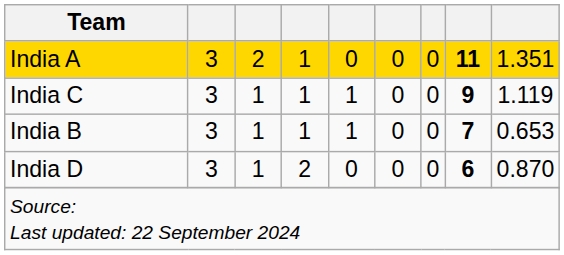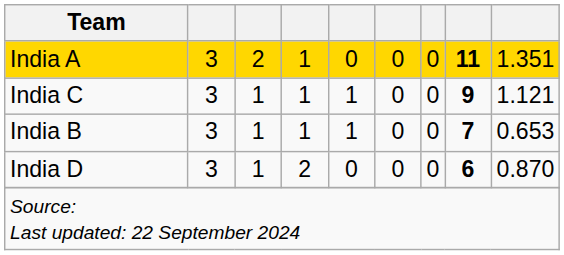 <table class="wikitable" style="text-align:center">
 <tr>
 <th style="width:120px">Team</th>
 <th style="width:25px"></th>
 <th style="width:25px"></th>
 <th style="width:25px"></th>
 <th style="width:25px"></th>
 <th style="width:25px"></th>
 <th></th>
 <th style="width:25px"></th>
 <th style="width:25px"></th>
 </tr>
 <tr align=center style="background:#FFD700">
 <td style="text-align:left">India A</td>
 <td>3</td>
 <td>2</td>
 <td>1</td>
 <td>0</td>
 <td>0</td>
 <td>0</td>
 <td><strong>11</strong></td>
 <td>1.351</td>
 </tr>
 <tr>
 <td style="text-align:left">India C</td>
 <td>3</td>
 <td>1</td>
 <td>1</td>
 <td>1</td>
 <td>0</td>
 <td>0</td>
 <td><strong>9</strong></td>
-<td>1.119</td>
+<td>1.121</td>
 </tr>
 <tr>
 <td style="text-align:left">India B</td>
 <td>3</td>
 <td>1</td>
 <td>1</td>
 <td>1</td>
 <td>0</td>
 <td>0</td>
 <td><strong>7</strong></td>
 <td>0.653</td>
 </tr>
 <tr>
 <td style="text-align:left">India D</td>
 <td>3</td>
 <td>1</td>
 <td>2</td>
 <td>0</td>
 <td>0</td>
 <td>0</td>
 <td><strong>6</strong></td>
 <td>0.870</td>
 </tr>
 <tr>
 </tr>
 <tr class="sortbottom">
 <td colspan="9" style="text-align:left;"><small><em>Source: <br>Last updated: 22 September 2024</em></small></td>
 </tr>
 </table>
